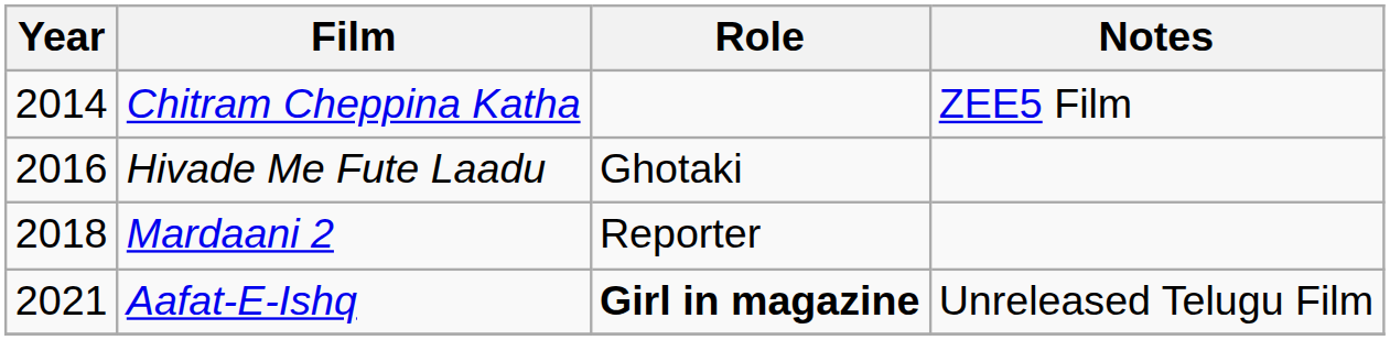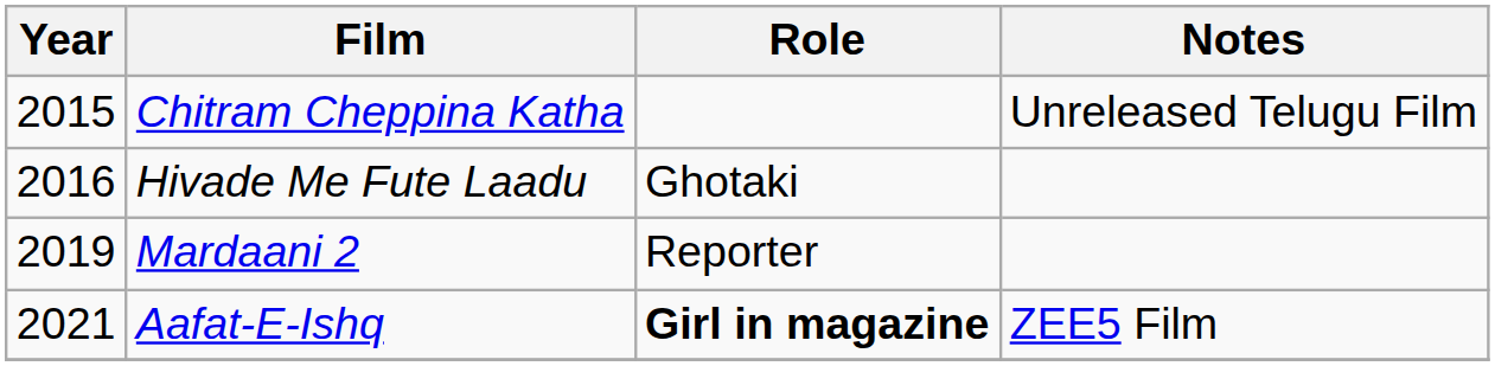 <table class="wikitable sortable">
 <tr>
 <th>Year</th>
 <th>Film</th>
 <th>Role</th>
 <th>Notes</th>
 </tr>
 <tr>
-<td>2014</td>
+<td>2015</td>
 <td><em><a href='#'>Chitram Cheppina Katha</a></em></td>
 <td></td>
-<td><a href='#'>ZEE5</a> Film</td>
+<td>Unreleased Telugu Film</td>
 </tr>
 <tr>
 <td>2016</td>
 <td><em>Hivade Me Fute Laadu</em></td>
 <td>Ghotaki</td>
 <td></td>
 </tr>
 <tr>
-<td>2018</td>
+<td>2019</td>
 <td><em><a href='#'>Mardaani 2</a></em></td>
 <td>Reporter</td>
 <td></td>
 </tr>
 <tr>
 <td>2021</td>
 <td><em><a href='#'>Aafat-E-Ishq</a></em></td>
 <td><strong>Girl in magazine</strong></td>
-<td>Unreleased Telugu Film</td>
+<td><a href='#'>ZEE5</a> Film</td>
 </tr>
 <tr>
 </tr>
 </table>
